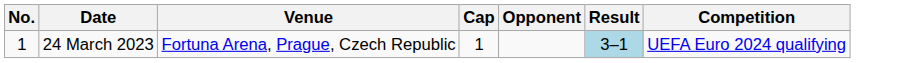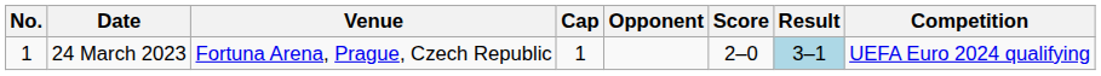 <table class="wikitable">
 <tr>
 <th scope=col>No.</th>
 <th scope=col>Date</th>
 <th scope=col>Venue</th>
 <th scope=col>Cap</th>
 <th scope=col>Opponent</th>
+<th scope=col>Score</th>
 <th scope=col>Result</th>
 <th scope=col>Competition</th>
 </tr>
 <tr>
 <td align=center>1</td>
 <td>24 March 2023</td>
 <td><a href='#'>Fortuna Arena</a>, <a href='#'>Prague</a>, Czech Republic</td>
 <td align=center>1</td>
 <td></td>
+<td align=center>2–0</td>
 <td align=center style="background: lightblue;">3–1</td>
 <td><a href='#'>UEFA Euro 2024 qualifying</a></td>
 </tr>
 </table>
